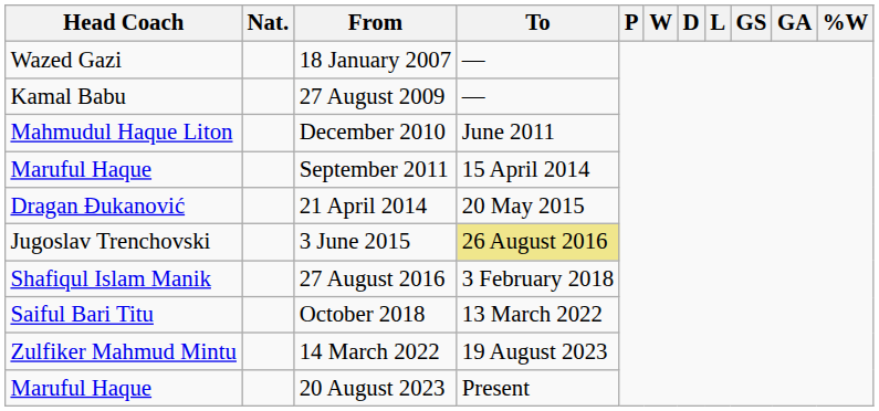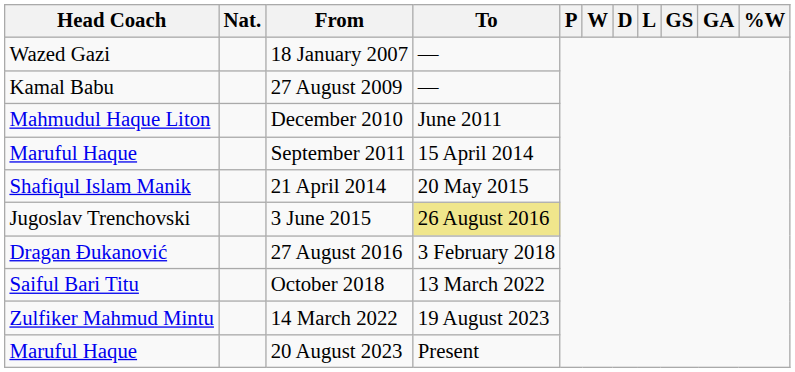 <table class="wikitable sortable" style="text-align: center">
 <tr>
 <th>Head Coach</th>
 <th>Nat.</th>
 <th class="unsortable">From</th>
 <th class="unsortable">To</th>
 <th abbr="1">P</th>
 <th abbr="1">W</th>
 <th abbr="0">D</th>
 <th abbr="1">L</th>
 <th abbr="2">GS</th>
 <th abbr="4">GA</th>
 <th abbr="50">%W</th>
 </tr>
 <tr>
 <td align=left>Wazed Gazi</td>
 <td align=left></td>
 <td align=left>18 January 2007</td>
 <td align=left>—<br></td>
 </tr>
 <tr>
 <td align=left>Kamal Babu</td>
 <td align=left></td>
 <td align=left>27 August 2009</td>
 <td align=left>—<br></td>
 </tr>
 <tr>
 <td align=left><a href='#'>Mahmudul Haque Liton</a></td>
 <td align=left></td>
 <td align=left>December 2010</td>
 <td align=left>June 2011<br></td>
 </tr>
 <tr>
 <td align=left><a href='#'>Maruful Haque</a></td>
 <td align=left></td>
 <td align=left>September 2011</td>
 <td align=left>15 April 2014<br></td>
 </tr>
 <tr>
-<td align=left><a href='#'>Dragan Đukanović</a></td>
+<td align=left><a href='#'>Shafiqul Islam Manik</a></td>
 <td align=left></td>
 <td align=left>21 April 2014</td>
 <td align=left>20 May 2015<br></td>
 </tr>
 <tr>
 <td align=left>Jugoslav Trenchovski</td>
 <td align=left></td>
 <td align=left>3 June 2015</td>
 <td align=left style="background: khaki;">26 August 2016<br></td>
 </tr>
 <tr>
-<td align=left><a href='#'>Shafiqul Islam Manik</a></td>
+<td align=left><a href='#'>Dragan Đukanović</a></td>
 <td align=left></td>
 <td align=left>27 August 2016</td>
 <td align=left>3 February 2018<br></td>
 </tr>
 <tr>
 <td align=left><a href='#'>Saiful Bari Titu</a></td>
 <td align=left></td>
 <td align=left>October 2018</td>
 <td align=left>13 March 2022<br></td>
 </tr>
 <tr>
 <td align=left><a href='#'>Zulfiker Mahmud Mintu</a></td>
 <td align=left></td>
 <td align=left>14 March 2022</td>
 <td align=left>19 August 2023<br></td>
 </tr>
 <tr>
 <td align=left><a href='#'>Maruful Haque</a></td>
 <td align=left></td>
 <td align=left>20 August 2023</td>
 <td align=left>Present<br></td>
 </tr>
 </table>
